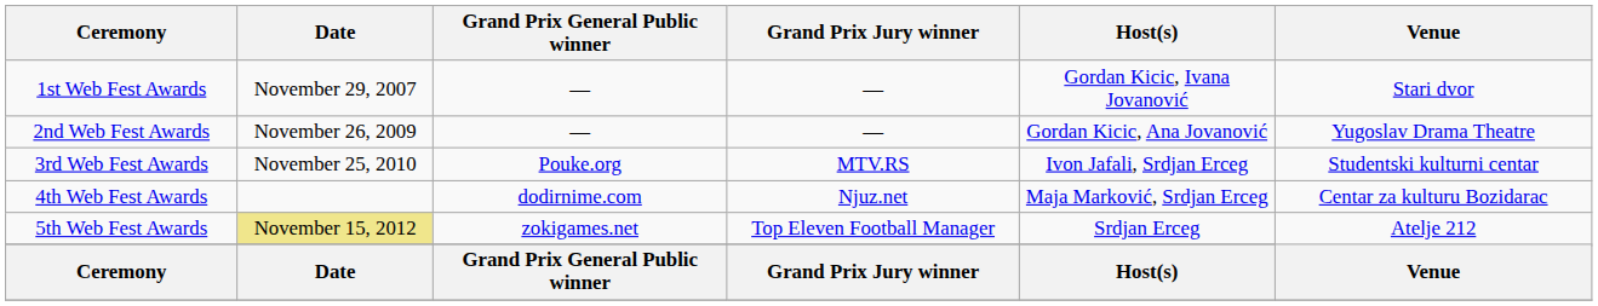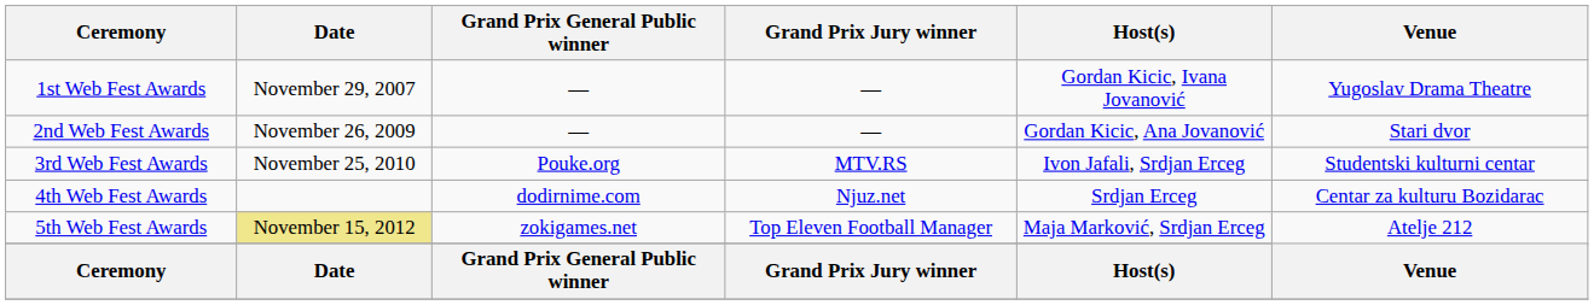 <table class="sortable wikitable" style="text-align: center">
 <tr>
 <th style="width:180px;">Ceremony</th>
 <th style="width:150px;">Date</th>
 <th style="width:230px;">Grand Prix General Public winner</th>
 <th style="width:230px;">Grand Prix Jury winner</th>
 <th style="width:200px;">Host(s)</th>
 <th style="width:250px;">Venue</th>
 </tr>
 <tr>
 <td><a href='#'>1st Web Fest Awards</a></td>
 <td>November 29, 2007</td>
 <td>—</td>
 <td>—</td>
 <td><a href='#'>Gordan Kicic</a>, <a href='#'>Ivana Jovanović</a></td>
-<td><a href='#'>Stari dvor</a></td>
+<td><a href='#'>Yugoslav Drama Theatre</a></td>
 </tr>
 <tr>
 <td><a href='#'>2nd Web Fest Awards</a></td>
 <td>November 26, 2009</td>
 <td>—</td>
 <td>—</td>
 <td><a href='#'>Gordan Kicic</a>, <a href='#'>Ana Jovanović</a></td>
-<td><a href='#'>Yugoslav Drama Theatre</a></td>
+<td><a href='#'>Stari dvor</a></td>
 </tr>
 <tr>
 <td><a href='#'>3rd Web Fest Awards</a></td>
 <td>November 25, 2010</td>
 <td><a href='#'>Pouke.org</a></td>
 <td><a href='#'>MTV.RS</a></td>
 <td><a href='#'>Ivon Jafali</a>, <a href='#'>Srdjan Erceg</a></td>
 <td><a href='#'>Studentski kulturni centar</a></td>
 </tr>
 <tr>
 <td><a href='#'>4th Web Fest Awards</a></td>
 <td></td>
 <td><a href='#'>dodirnime.com</a></td>
 <td><a href='#'>Njuz.net</a></td>
-<td><a href='#'>Maja Marković</a>, <a href='#'>Srdjan Erceg</a></td>
+<td><a href='#'>Srdjan Erceg</a></td>
 <td><a href='#'>Centar za kulturu Bozidarac</a></td>
 </tr>
 <tr>
 <td><a href='#'>5th Web Fest Awards</a></td>
 <td style="background: khaki;">November 15, 2012</td>
 <td><a href='#'>zokigames.net</a></td>
 <td><a href='#'>Top Eleven Football Manager</a></td>
-<td><a href='#'>Srdjan Erceg</a></td>
+<td><a href='#'>Maja Marković</a>, <a href='#'>Srdjan Erceg</a></td>
 <td rowspan="2"><a href='#'>Atelje 212</a></td>
 </tr>
 <tr>
 </tr>
 <tr>
 <th style="width:180px;">Ceremony</th>
 <th style="width:150px;">Date</th>
 <th style="width:230px;">Grand Prix General Public winner</th>
 <th style="width:230px;">Grand Prix Jury winner</th>
 <th style="width:200px;">Host(s)</th>
 <th style="width:250px;">Venue</th>
 </tr>
 <tr>
 </tr>
 </table>
